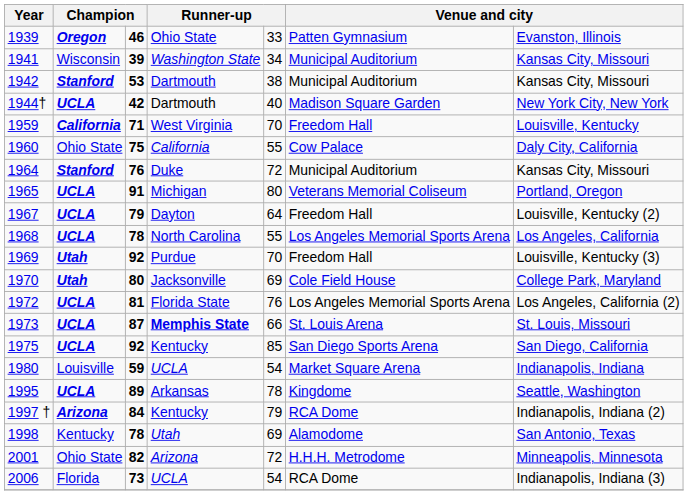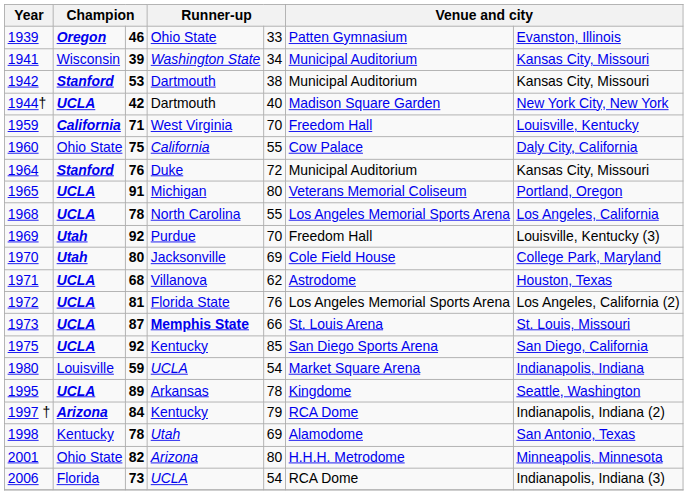 <table class="wikitable">
 <tr>
 <th scope="col">Year</th>
 <th colspan="2" scope="col">Champion</th>
 <th colspan="2" scope="col">Runner-up</th>
 <th colspan="2" scope="col">Venue and city</th>
 </tr>
 <tr>
 <td><a href='#'>1939</a></td>
 <td><strong><a href='#'><em>Oregon</em></a></strong></td>
 <td><strong>46</strong></td>
 <td><a href='#'>Ohio State</a></td>
 <td>33</td>
 <td><a href='#'>Patten Gymnasium</a></td>
 <td><a href='#'>Evanston, Illinois</a></td>
 </tr>
 <tr>
 <td><a href='#'>1941</a></td>
 <td><a href='#'>Wisconsin</a></td>
 <td><strong>39</strong></td>
 <td><a href='#'><em>Washington State</em></a></td>
 <td>34</td>
 <td><a href='#'>Municipal Auditorium</a></td>
 <td><a href='#'>Kansas City, Missouri</a></td>
 </tr>
 <tr>
 <td><a href='#'>1942</a></td>
 <td><strong><em><a href='#'>Stanford</a></em></strong></td>
 <td><strong>53</strong></td>
 <td><a href='#'>Dartmouth</a></td>
 <td>38</td>
 <td>Municipal Auditorium</td>
 <td>Kansas City, Missouri </td>
 </tr>
 <tr>
 <td><a href='#'>1944</a>†</td>
 <td><a href='#'><strong><em>UCLA</em></strong></a></td>
 <td><strong>42</strong></td>
 <td>Dartmouth</td>
 <td>40</td>
 <td><a href='#'>Madison Square Garden</a></td>
 <td><a href='#'>New York City, New York</a></td>
 </tr>
 <tr>
 <td><a href='#'>1959</a></td>
 <td><a href='#'><strong><em>California</em></strong></a></td>
 <td><strong>71</strong></td>
 <td><a href='#'>West Virginia</a></td>
 <td>70</td>
 <td><a href='#'>Freedom Hall</a></td>
 <td><a href='#'>Louisville, Kentucky</a></td>
 </tr>
 <tr>
 <td><a href='#'>1960</a></td>
 <td><a href='#'>Ohio State</a></td>
 <td><strong>75</strong></td>
 <td><em><a href='#'>California</a></em></td>
 <td>55</td>
 <td><a href='#'>Cow Palace</a></td>
 <td><a href='#'>Daly City, California</a></td>
 </tr>
 <tr>
 <td><a href='#'>1964</a></td>
 <td><strong><em><a href='#'>Stanford</a></em></strong></td>
 <td><strong>76</strong></td>
 <td><a href='#'>Duke</a></td>
 <td>72</td>
 <td>Municipal Auditorium</td>
 <td>Kansas City, Missouri </td>
 </tr>
 <tr>
 <td><a href='#'>1965</a></td>
 <td><a href='#'><strong><em>UCLA</em></strong></a></td>
 <td><strong>91</strong></td>
 <td><a href='#'>Michigan</a></td>
 <td>80</td>
 <td><a href='#'>Veterans Memorial Coliseum</a></td>
 <td><a href='#'>Portland, Oregon</a></td>
 </tr>
 <tr>
-<td><a href='#'>1967</a></td>
-<td><strong><em><a href='#'>UCLA</a></em></strong></td>
-<td><strong>79</strong></td>
-<td><a href='#'>Dayton</a></td>
-<td>64</td>
-<td>Freedom Hall</td>
-<td>Louisville, Kentucky (2)</td>
-</tr>
-<tr>
 <td><a href='#'>1968</a></td>
 <td><strong><em><a href='#'>UCLA</a></em></strong></td>
 <td><strong>78</strong></td>
 <td><a href='#'>North Carolina</a></td>
 <td>55</td>
 <td><a href='#'>Los Angeles Memorial Sports Arena</a></td>
 <td><a href='#'>Los Angeles, California</a></td>
 </tr>
 <tr>
 <td><a href='#'>1969</a></td>
 <td><a href='#'><strong><em>Utah</em></strong></a></td>
 <td><strong>92</strong></td>
 <td><a href='#'>Purdue</a></td>
 <td>70</td>
 <td>Freedom Hall</td>
 <td>Louisville, Kentucky (3)</td>
 </tr>
 <tr>
 <td><a href='#'>1970</a></td>
 <td><a href='#'><strong><em>Utah</em></strong></a></td>
 <td><strong>80</strong></td>
 <td><a href='#'>Jacksonville</a></td>
 <td>69</td>
 <td><a href='#'>Cole Field House</a></td>
 <td><a href='#'>College Park, Maryland</a></td>
+</tr>
+<tr>
+<td><a href='#'>1971</a></td>
+<td><strong><em><a href='#'>UCLA</a></em></strong></td>
+<td><strong>68</strong></td>
+<td><a href='#'>Villanova</a></td>
+<td>62</td>
+<td><a href='#'>Astrodome</a></td>
+<td><a href='#'>Houston, Texas</a></td>
 </tr>
 <tr>
 <td><a href='#'>1972</a></td>
 <td><strong><em><a href='#'>UCLA</a></em></strong></td>
 <td><strong>81</strong></td>
 <td><a href='#'>Florida State</a></td>
 <td>76</td>
 <td>Los Angeles Memorial Sports Arena</td>
 <td>Los Angeles, California (2)</td>
 </tr>
 <tr>
 <td><a href='#'>1973</a></td>
 <td><strong><em><a href='#'>UCLA</a></em></strong></td>
 <td><strong>87</strong></td>
 <td><strong><a href='#'>Memphis State</a></strong></td>
 <td>66</td>
 <td><a href='#'>St. Louis Arena</a></td>
 <td><a href='#'>St. Louis, Missouri</a></td>
 </tr>
 <tr>
 <td><a href='#'>1975</a></td>
 <td><strong><em><a href='#'>UCLA</a></em></strong></td>
 <td><strong>92</strong></td>
 <td><a href='#'>Kentucky</a></td>
 <td>85</td>
 <td><a href='#'>San Diego Sports Arena</a></td>
 <td><a href='#'>San Diego, California</a></td>
 </tr>
 <tr>
 <td><a href='#'>1980</a></td>
 <td><a href='#'>Louisville</a></td>
 <td><strong>59</strong></td>
 <td><em><a href='#'>UCLA</a></em></td>
 <td>54</td>
 <td><a href='#'>Market Square Arena</a></td>
 <td><a href='#'>Indianapolis, Indiana</a></td>
 </tr>
 <tr>
 <td><a href='#'>1995</a></td>
 <td><strong><em><a href='#'>UCLA</a></em></strong></td>
 <td><strong>89</strong></td>
 <td><a href='#'>Arkansas</a></td>
 <td>78</td>
 <td><a href='#'>Kingdome</a></td>
 <td><a href='#'>Seattle, Washington</a></td>
 </tr>
 <tr>
 <td><a href='#'>1997</a> †</td>
 <td><strong><em><a href='#'>Arizona</a></em></strong></td>
 <td><strong>84</strong></td>
 <td><a href='#'>Kentucky</a></td>
 <td>79</td>
 <td><a href='#'>RCA Dome</a></td>
 <td>Indianapolis, Indiana (2)</td>
 </tr>
 <tr>
 <td><a href='#'>1998</a></td>
 <td><a href='#'>Kentucky</a></td>
 <td><strong>78</strong></td>
 <td><em><a href='#'>Utah</a></em></td>
 <td>69</td>
 <td><a href='#'>Alamodome</a></td>
 <td><a href='#'>San Antonio, Texas</a></td>
 </tr>
 <tr>
 <td><a href='#'>2001</a></td>
 <td><a href='#'>Ohio State</a></td>
 <td><strong>82</strong></td>
 <td><em><a href='#'>Arizona</a></em></td>
-<td>72</td>
+<td>80</td>
 <td><a href='#'>H.H.H. Metrodome</a></td>
 <td><a href='#'>Minneapolis, Minnesota</a></td>
 </tr>
 <tr>
 <td><a href='#'>2006</a></td>
 <td><a href='#'>Florida</a></td>
 <td><strong>73</strong></td>
 <td><em><a href='#'>UCLA</a></em></td>
 <td>54</td>
 <td>RCA Dome</td>
 <td>Indianapolis, Indiana (3)</td>
 </tr>
 <tr>
 </tr>
 </table>
